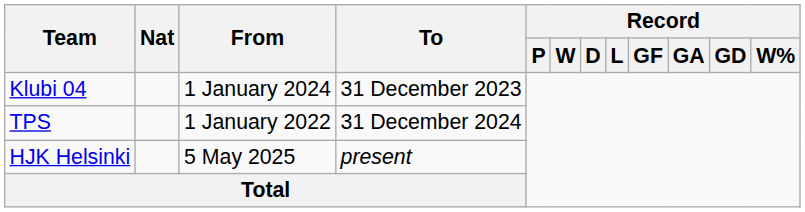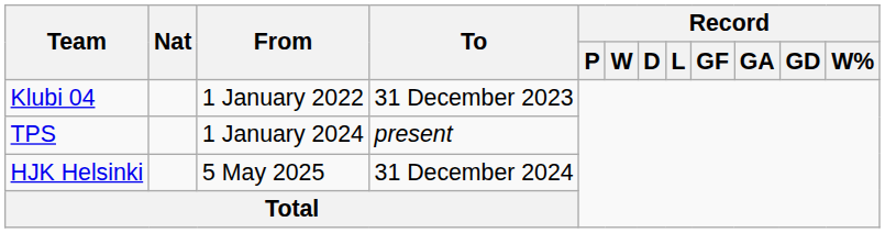 <table class="wikitable" style="text-align:center">
 <tr>
 <th rowspan="2">Team</th>
 <th rowspan="2">Nat</th>
 <th rowspan="2">From</th>
 <th rowspan="2">To</th>
 <th colspan="8">Record</th>
 </tr>
 <tr>
 <th>P</th>
 <th>W</th>
 <th>D</th>
 <th>L</th>
 <th>GF</th>
 <th>GA</th>
 <th>GD</th>
 <th>W%</th>
 </tr>
 <tr>
 <td align=left><a href='#'>Klubi 04</a></td>
 <td></td>
-<td align=left>1 January 2024</td>
+<td align=left>1 January 2022</td>
 <td align=left>31 December 2023<br></td>
 </tr>
 <tr>
 <td align=left><a href='#'>TPS</a></td>
 <td></td>
-<td align=left>1 January 2022</td>
-<td align=left>31 December 2024<br></td>
+<td align=left>1 January 2024</td>
+<td align=left><em>present</em><br></td>
 </tr>
 <tr>
 <td align=left><a href='#'>HJK Helsinki</a></td>
 <td></td>
 <td align=left>5 May 2025</td>
-<td align=left><em>present</em><br></td>
+<td align=left>31 December 2024<br></td>
 </tr>
 <tr>
 <th colspan="4">Total<br></th>
 </tr>
 </table>
